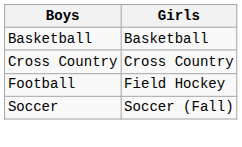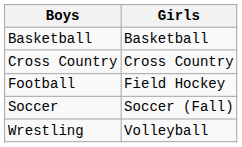 <table class="wikitable">
 <tr>
 <th><strong>Boys</strong></th>
 <th><strong>Girls</strong></th>
 </tr>
 <tr>
 <td>Basketball</td>
 <td>Basketball</td>
 </tr>
 <tr>
 <td>Cross Country</td>
 <td>Cross Country</td>
 </tr>
 <tr>
 <td>Football</td>
 <td>Field Hockey</td>
 </tr>
 <tr>
 <td>Soccer</td>
 <td>Soccer (Fall)</td>
 </tr>
+<tr>
+<td>Wrestling</td>
+<td>Volleyball</td>
+</tr>
 </table>
